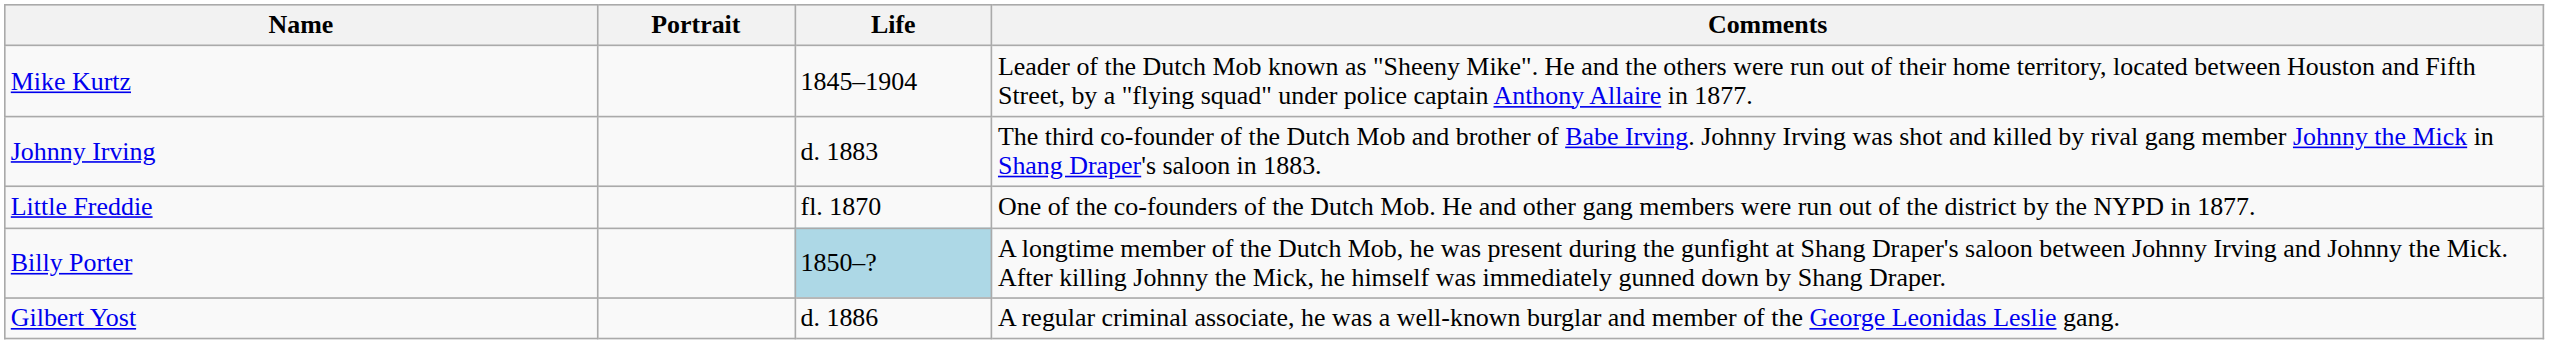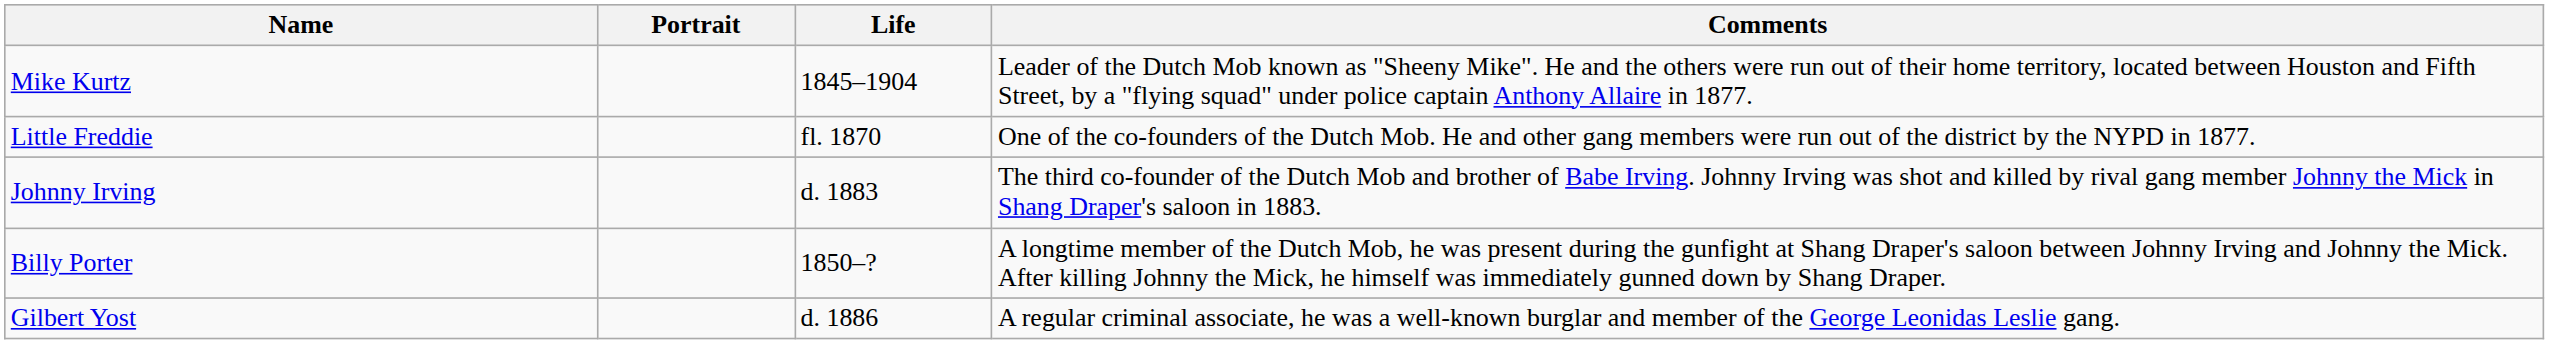 <table class=wikitable>
 <tr>
 <th width="21%">Name</th>
 <th width="7%">Portrait</th>
 <th width="7%">Life</th>
 <th width="55%">Comments</th>
 </tr>
 <tr>
 <td><a href='#'>Mike Kurtz</a></td>
 <td></td>
 <td>1845–1904</td>
 <td>Leader of the Dutch Mob known as "Sheeny Mike". He and the others were run out of their home territory, located between Houston and Fifth Street, by a "flying squad" under police captain <a href='#'>Anthony Allaire</a> in 1877.</td>
 </tr>
 <tr>
+<td><a href='#'>Little Freddie</a></td>
+<td></td>
+<td>fl. 1870</td>
+<td>One of the co-founders of the Dutch Mob. He and other gang members were run out of the district by the NYPD in 1877.</td>
+</tr>
+<tr>
 <td><a href='#'>Johnny Irving</a></td>
 <td></td>
 <td>d. 1883</td>
 <td>The third co-founder of the Dutch Mob and brother of <a href='#'>Babe Irving</a>. Johnny Irving was shot and killed by rival gang member <a href='#'>Johnny the Mick</a> in <a href='#'>Shang Draper</a>'s saloon in 1883.</td>
 </tr>
 <tr>
-<td><a href='#'>Little Freddie</a></td>
-<td></td>
-<td>fl. 1870</td>
-<td>One of the co-founders of the Dutch Mob. He and other gang members were run out of the district by the NYPD in 1877.</td>
-</tr>
-<tr>
 <td><a href='#'>Billy Porter</a></td>
 <td></td>
-<td style="background: lightblue;">1850–?</td>
+<td>1850–?</td>
 <td>A longtime member of the Dutch Mob, he was present during the gunfight at Shang Draper's saloon between Johnny Irving and Johnny the Mick. After killing Johnny the Mick, he himself was immediately gunned down by Shang Draper.</td>
 </tr>
 <tr>
 <td><a href='#'>Gilbert Yost</a></td>
 <td></td>
 <td>d. 1886</td>
 <td>A regular criminal associate, he was a well-known burglar and member of the <a href='#'>George Leonidas Leslie</a> gang.</td>
 </tr>
 </table>
